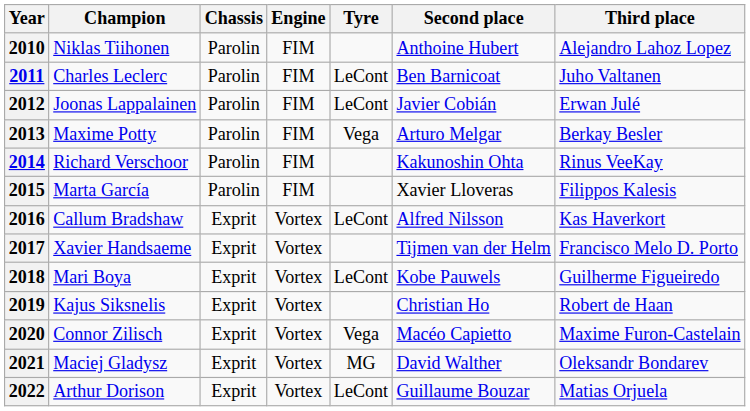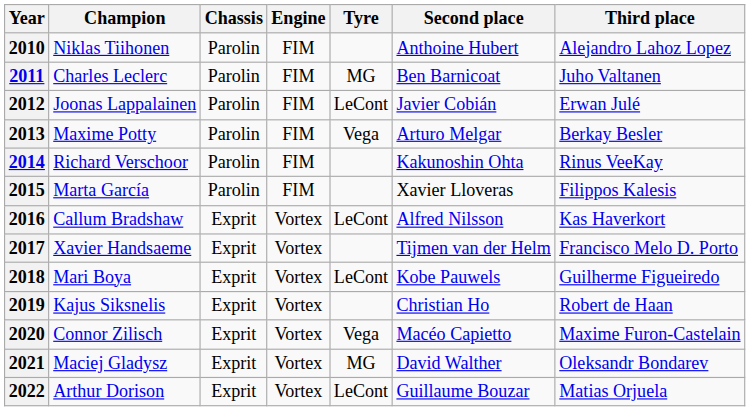 <table class="wikitable">
 <tr>
 <th>Year</th>
 <th>Champion</th>
 <th>Chassis</th>
 <th>Engine</th>
 <th>Tyre</th>
 <th>Second place</th>
 <th>Third place</th>
 </tr>
 <tr>
 <th>2010</th>
 <td> <a href='#'>Niklas Tiihonen</a></td>
 <td style="text-align:center">Parolin</td>
 <td style="text-align:center">FIM</td>
 <td style="text-align:center"></td>
 <td> <a href='#'>Anthoine Hubert</a></td>
 <td> <a href='#'>Alejandro Lahoz Lopez</a></td>
 </tr>
 <tr>
 <th><a href='#'>2011</a></th>
 <td> <a href='#'>Charles Leclerc</a></td>
 <td style="text-align:center">Parolin</td>
 <td style="text-align:center">FIM</td>
-<td style="text-align:center">LeCont</td>
+<td style="text-align:center">MG</td>
 <td> <a href='#'>Ben Barnicoat</a></td>
 <td> <a href='#'>Juho Valtanen</a></td>
 </tr>
 <tr>
 <th>2012</th>
 <td> <a href='#'>Joonas Lappalainen</a></td>
 <td style="text-align:center">Parolin</td>
 <td style="text-align:center">FIM</td>
 <td style="text-align:center">LeCont</td>
 <td> <a href='#'>Javier Cobián</a></td>
 <td> <a href='#'>Erwan Julé</a></td>
 </tr>
 <tr>
 <th>2013</th>
 <td> <a href='#'>Maxime Potty</a></td>
 <td style="text-align:center">Parolin</td>
 <td style="text-align:center">FIM</td>
 <td style="text-align:center">Vega</td>
 <td> <a href='#'>Arturo Melgar</a></td>
 <td> <a href='#'>Berkay Besler</a></td>
 </tr>
 <tr>
 <th><a href='#'>2014</a></th>
 <td> <a href='#'>Richard Verschoor</a></td>
 <td style="text-align:center">Parolin</td>
 <td style="text-align:center">FIM</td>
 <td style="text-align:center"></td>
 <td> <a href='#'>Kakunoshin Ohta</a></td>
 <td> <a href='#'>Rinus VeeKay</a></td>
 </tr>
 <tr>
 <th>2015</th>
 <td> <a href='#'>Marta García</a></td>
 <td style="text-align:center">Parolin</td>
 <td style="text-align:center">FIM</td>
 <td style="text-align:center"></td>
 <td> Xavier Lloveras</td>
 <td> <a href='#'>Filippos Kalesis</a></td>
 </tr>
 <tr>
 <th>2016</th>
 <td> <a href='#'>Callum Bradshaw</a></td>
 <td style="text-align:center">Exprit</td>
 <td style="text-align:center">Vortex</td>
 <td style="text-align:center">LeCont</td>
 <td> <a href='#'>Alfred Nilsson</a></td>
 <td> <a href='#'>Kas Haverkort</a></td>
 </tr>
 <tr>
 <th>2017</th>
 <td> <a href='#'>Xavier Handsaeme</a></td>
 <td style="text-align:center">Exprit</td>
 <td style="text-align:center">Vortex</td>
 <td style="text-align:center"></td>
 <td> <a href='#'>Tijmen van der Helm</a></td>
 <td> <a href='#'>Francisco Melo D. Porto</a></td>
 </tr>
 <tr>
 <th>2018</th>
 <td> <a href='#'>Mari Boya</a></td>
 <td style="text-align:center">Exprit</td>
 <td style="text-align:center">Vortex</td>
 <td style="text-align:center">LeCont</td>
 <td> <a href='#'>Kobe Pauwels</a></td>
 <td> <a href='#'>Guilherme Figueiredo</a></td>
 </tr>
 <tr>
 <th>2019</th>
 <td> <a href='#'>Kajus Siksnelis</a></td>
 <td style="text-align:center">Exprit</td>
 <td style="text-align:center">Vortex</td>
 <td style="text-align:center"></td>
 <td> <a href='#'>Christian Ho</a></td>
 <td> <a href='#'>Robert de Haan</a></td>
 </tr>
 <tr>
 <th>2020</th>
 <td> <a href='#'>Connor Zilisch</a></td>
 <td style="text-align:center">Exprit</td>
 <td style="text-align:center">Vortex</td>
 <td style="text-align:center">Vega</td>
 <td> <a href='#'>Macéo Capietto</a></td>
 <td> <a href='#'>Maxime Furon-Castelain</a></td>
 </tr>
 <tr>
 <th>2021</th>
 <td> <a href='#'>Maciej Gladysz</a></td>
 <td style="text-align:center">Exprit</td>
 <td style="text-align:center">Vortex</td>
 <td style="text-align:center">MG</td>
 <td> <a href='#'>David Walther</a></td>
 <td> <a href='#'>Oleksandr Bondarev</a></td>
 </tr>
 <tr>
 <th>2022</th>
 <td> <a href='#'>Arthur Dorison</a></td>
 <td style="text-align:center">Exprit</td>
 <td style="text-align:center">Vortex</td>
 <td style="text-align:center">LeCont</td>
 <td> <a href='#'>Guillaume Bouzar</a></td>
 <td> <a href='#'>Matias Orjuela</a></td>
 </tr>
 </table>
